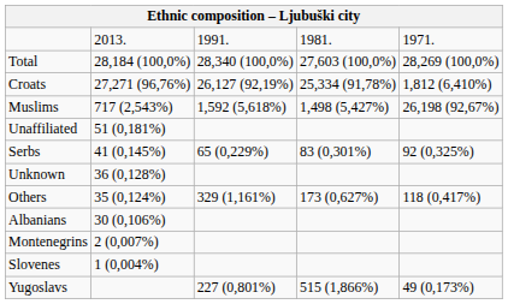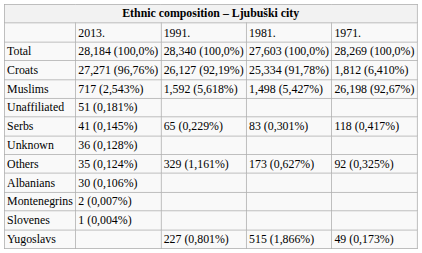 <table class="wikitable">
 <tr>
 <th colspan="8">Ethnic composition – Ljubuški city</th>
 </tr>
 <tr>
 <td></td>
 <td>2013.</td>
 <td>1991.</td>
 <td>1981.</td>
 <td>1971.</td>
 </tr>
 <tr>
 <td>Total</td>
 <td>28,184 (100,0%)</td>
 <td>28,340 (100,0%)</td>
 <td>27,603 (100,0%)</td>
 <td>28,269 (100,0%)</td>
 </tr>
 <tr>
 <td>Croats</td>
 <td>27,271 (96,76%)</td>
 <td>26,127 (92,19%)</td>
 <td>25,334 (91,78%)</td>
 <td>1,812 (6,410%)</td>
 </tr>
 <tr>
 <td>Muslims</td>
 <td>717 (2,543%)</td>
 <td>1,592 (5,618%)</td>
 <td>1,498 (5,427%)</td>
 <td>26,198 (92,67%)</td>
 </tr>
 <tr>
 <td>Unaffiliated</td>
 <td>51 (0,181%)</td>
 <td></td>
 <td></td>
 <td></td>
 </tr>
 <tr>
 <td>Serbs</td>
 <td>41 (0,145%)</td>
 <td>65 (0,229%)</td>
 <td>83 (0,301%)</td>
-<td>92 (0,325%)</td>
+<td>118 (0,417%)</td>
 </tr>
 <tr>
 <td>Unknown</td>
 <td>36 (0,128%)</td>
 <td></td>
 <td></td>
 <td></td>
 </tr>
 <tr>
 <td>Others</td>
 <td>35 (0,124%)</td>
 <td>329 (1,161%)</td>
 <td>173 (0,627%)</td>
-<td>118 (0,417%)</td>
+<td>92 (0,325%)</td>
 </tr>
 <tr>
 <td>Albanians</td>
 <td>30 (0,106%)</td>
 <td></td>
 <td></td>
 <td></td>
 </tr>
 <tr>
 <td>Montenegrins</td>
 <td>2 (0,007%)</td>
 <td></td>
 <td></td>
 <td></td>
 </tr>
 <tr>
 <td>Slovenes</td>
 <td>1 (0,004%)</td>
 <td></td>
 <td></td>
 <td></td>
 </tr>
 <tr>
 <td>Yugoslavs</td>
 <td></td>
 <td>227 (0,801%)</td>
 <td>515 (1,866%)</td>
 <td>49 (0,173%)</td>
 </tr>
 </table>
